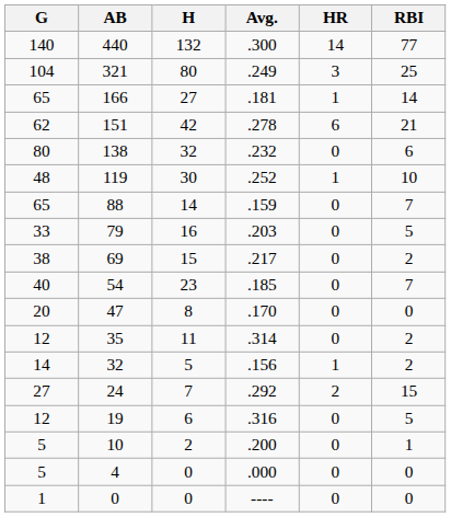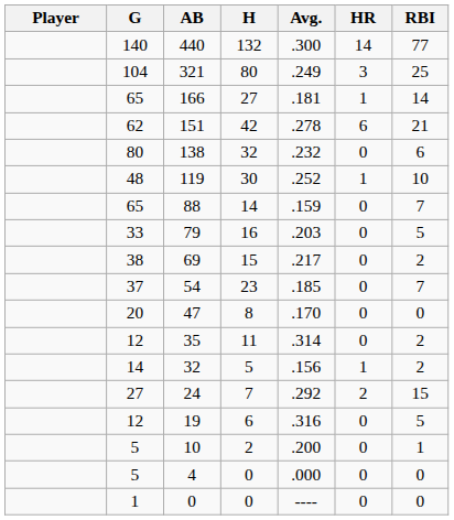 <table class="wikitable sortable">
 <tr>
+<th bgcolor="#DDDDFF" width="16%">Player</th>
 <th bgcolor="#DDDDFF" width="9%">G</th>
 <th bgcolor="#DDDDFF" width="9%">AB</th>
 <th bgcolor="#DDDDFF" width="9%">H</th>
 <th bgcolor="#DDDDFF" width="9%">Avg.</th>
 <th bgcolor="#DDDDFF" width="9%">HR</th>
 <th bgcolor="#DDDDFF" width="9%">RBI</th>
 </tr>
 <tr align="center">
+<td></td>
 <td>140</td>
 <td>440</td>
 <td>132</td>
 <td>.300</td>
 <td>14</td>
 <td>77</td>
 </tr>
 <tr align="center">
+<td></td>
 <td>104</td>
 <td>321</td>
 <td>80</td>
 <td>.249</td>
 <td>3</td>
 <td>25</td>
 </tr>
 <tr align="center">
+<td></td>
 <td>65</td>
 <td>166</td>
 <td>27</td>
 <td>.181</td>
 <td>1</td>
 <td>14</td>
 </tr>
 <tr align="center">
+<td></td>
 <td>62</td>
 <td>151</td>
 <td>42</td>
 <td>.278</td>
 <td>6</td>
 <td>21</td>
 </tr>
 <tr align="center">
+<td></td>
 <td>80</td>
 <td>138</td>
 <td>32</td>
 <td>.232</td>
 <td>0</td>
 <td>6</td>
 </tr>
 <tr align="center">
+<td></td>
 <td>48</td>
 <td>119</td>
 <td>30</td>
 <td>.252</td>
 <td>1</td>
 <td>10</td>
 </tr>
 <tr align="center">
+<td></td>
 <td>65</td>
 <td>88</td>
 <td>14</td>
 <td>.159</td>
 <td>0</td>
 <td>7</td>
 </tr>
 <tr align="center">
+<td></td>
 <td>33</td>
 <td>79</td>
 <td>16</td>
 <td>.203</td>
 <td>0</td>
 <td>5</td>
 </tr>
 <tr align="center">
+<td></td>
 <td>38</td>
 <td>69</td>
 <td>15</td>
 <td>.217</td>
 <td>0</td>
 <td>2</td>
 </tr>
 <tr align="center">
-<td>40</td>
+<td></td>
+<td>37</td>
 <td>54</td>
 <td>23</td>
 <td>.185</td>
 <td>0</td>
 <td>7</td>
 </tr>
 <tr align="center">
+<td></td>
 <td>20</td>
 <td>47</td>
 <td>8</td>
 <td>.170</td>
 <td>0</td>
 <td>0</td>
 </tr>
 <tr align="center">
+<td></td>
 <td>12</td>
 <td>35</td>
 <td>11</td>
 <td>.314</td>
 <td>0</td>
 <td>2</td>
 </tr>
 <tr align="center">
+<td></td>
 <td>14</td>
 <td>32</td>
 <td>5</td>
 <td>.156</td>
 <td>1</td>
 <td>2</td>
 </tr>
 <tr align="center">
+<td></td>
 <td>27</td>
 <td>24</td>
 <td>7</td>
 <td>.292</td>
 <td>2</td>
 <td>15</td>
 </tr>
 <tr align="center">
+<td></td>
 <td>12</td>
 <td>19</td>
 <td>6</td>
 <td>.316</td>
 <td>0</td>
 <td>5</td>
 </tr>
 <tr align="center">
+<td></td>
 <td>5</td>
 <td>10</td>
 <td>2</td>
 <td>.200</td>
 <td>0</td>
 <td>1</td>
 </tr>
 <tr align="center">
+<td></td>
 <td>5</td>
 <td>4</td>
 <td>0</td>
 <td>.000</td>
 <td>0</td>
 <td>0</td>
 </tr>
 <tr align="center">
+<td></td>
 <td>1</td>
 <td>0</td>
 <td>0</td>
 <td>----</td>
 <td>0</td>
 <td>0</td>
 </tr>
 </table>
